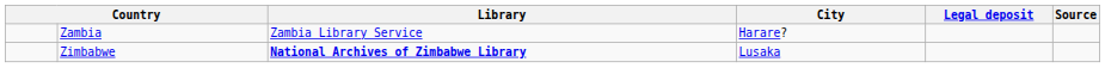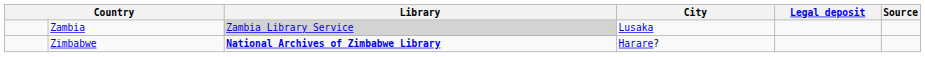 <table class="wikitable" style="width:98%">
 <tr>
 <th colspan=2 style="width:25%">Country</th>
 <th style="width:45%">Library</th>
 <th style="width:18%">City</th>
 <th style="width:12%"><a href='#'>Legal deposit</a></th>
 <th style="width:12%">Source</th>
 </tr>
 <tr>
 <td style="width:5%"></td>
 <td><a href='#'>Zambia</a></td>
-<td><a href='#'>Zambia Library Service</a></td>
-<td><a href='#'>Harare</a>?</td>
+<td style="background: lightgrey;"><a href='#'>Zambia Library Service</a></td>
+<td><a href='#'>Lusaka</a></td>
 <td></td>
 <td align="right"></td>
 </tr>
 <tr>
 <td></td>
 <td><a href='#'>Zimbabwe</a></td>
 <td><strong><a href='#'>National Archives of Zimbabwe Library</a></strong></td>
-<td><a href='#'>Lusaka</a></td>
+<td><a href='#'>Harare</a>?</td>
 <td></td>
 <td align="right"></td>
 </tr>
 </table>
